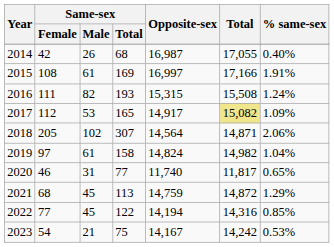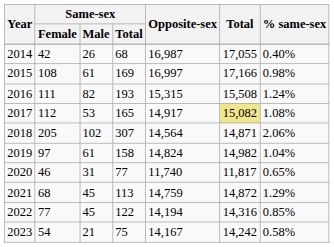 <table class="wikitable">
 <tr>
 <th rowspan=2>Year</th>
 <th colspan=3>Same-sex</th>
 <th rowspan=2>Opposite-sex</th>
 <th rowspan=2>Total</th>
 <th rowspan=2>% same-sex</th>
 </tr>
 <tr>
 <th>Female</th>
 <th>Male</th>
 <th>Total</th>
 </tr>
 <tr>
 </tr>
 <tr>
 <td>2014</td>
 <td>42</td>
 <td>26</td>
 <td>68</td>
 <td>16,987</td>
 <td>17,055</td>
 <td>0.40%</td>
 </tr>
 <tr>
 <td>2015</td>
 <td>108</td>
 <td>61</td>
 <td>169</td>
 <td>16,997</td>
 <td>17,166</td>
-<td>1.91%</td>
+<td>0.98%</td>
 </tr>
 <tr>
 <td>2016</td>
 <td>111</td>
 <td>82</td>
 <td>193</td>
 <td>15,315</td>
 <td>15,508</td>
 <td>1.24%</td>
 </tr>
 <tr>
 <td>2017</td>
 <td>112</td>
 <td>53</td>
 <td>165</td>
 <td>14,917</td>
 <td style="background: khaki;">15,082</td>
-<td>1.09%</td>
+<td>1.08%</td>
 </tr>
 <tr>
 <td>2018</td>
 <td>205</td>
 <td>102</td>
 <td>307</td>
 <td>14,564</td>
 <td>14,871</td>
 <td>2.06%</td>
 </tr>
 <tr>
 <td>2019</td>
 <td>97</td>
 <td>61</td>
 <td>158</td>
 <td>14,824</td>
 <td>14,982</td>
 <td>1.04%</td>
 </tr>
 <tr>
 <td>2020</td>
 <td>46</td>
 <td>31</td>
 <td>77</td>
 <td>11,740</td>
 <td>11,817</td>
 <td>0.65%</td>
 </tr>
 <tr>
 <td>2021</td>
 <td>68</td>
 <td>45</td>
 <td>113</td>
 <td>14,759</td>
 <td>14,872</td>
 <td>1.29%</td>
 </tr>
 <tr>
 <td>2022</td>
 <td>77</td>
 <td>45</td>
 <td>122</td>
 <td>14,194</td>
 <td>14,316</td>
 <td>0.85%</td>
 </tr>
 <tr>
 <td>2023</td>
 <td>54</td>
 <td>21</td>
 <td>75</td>
 <td>14,167</td>
 <td>14,242</td>
-<td>0.53%</td>
+<td>0.58%</td>
 </tr>
 </table>
